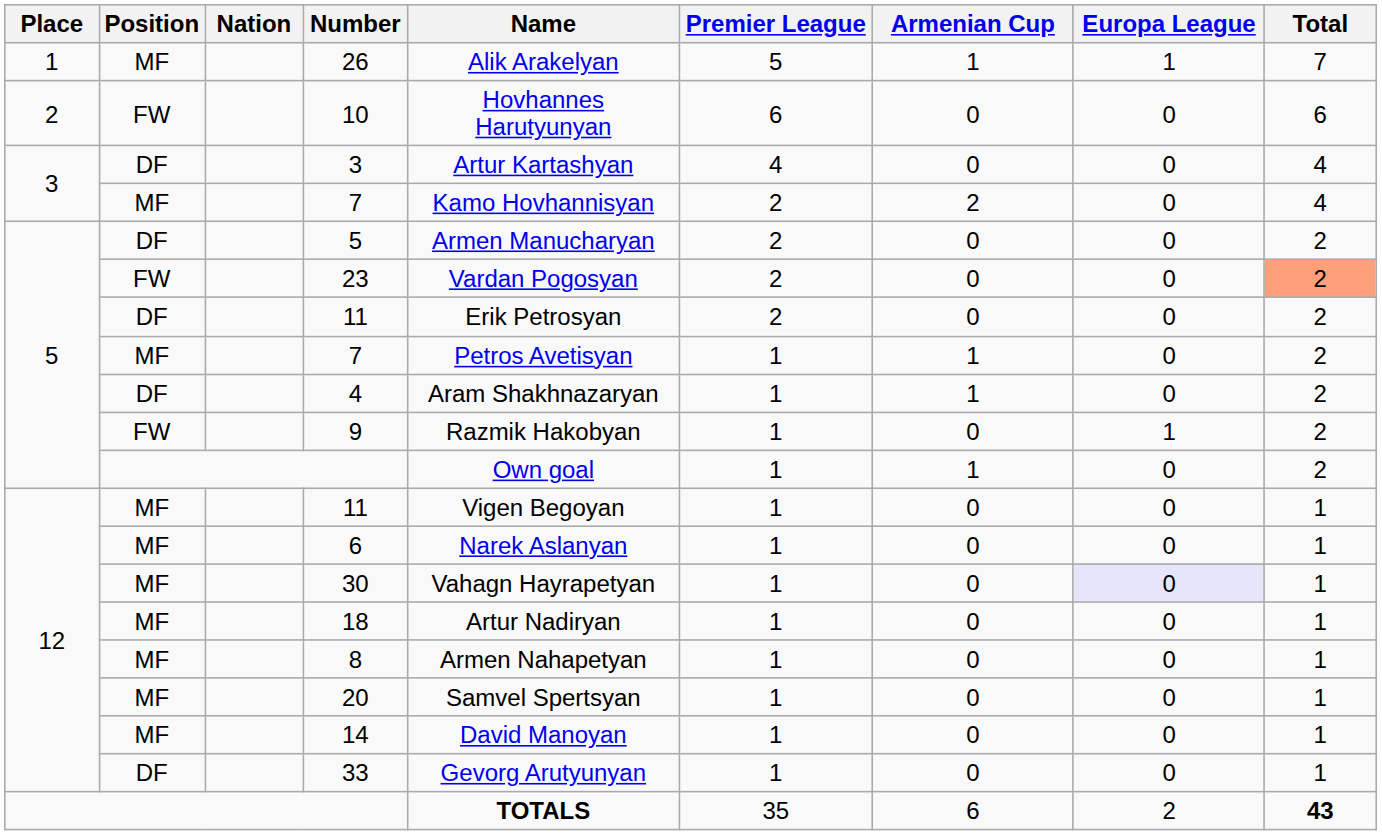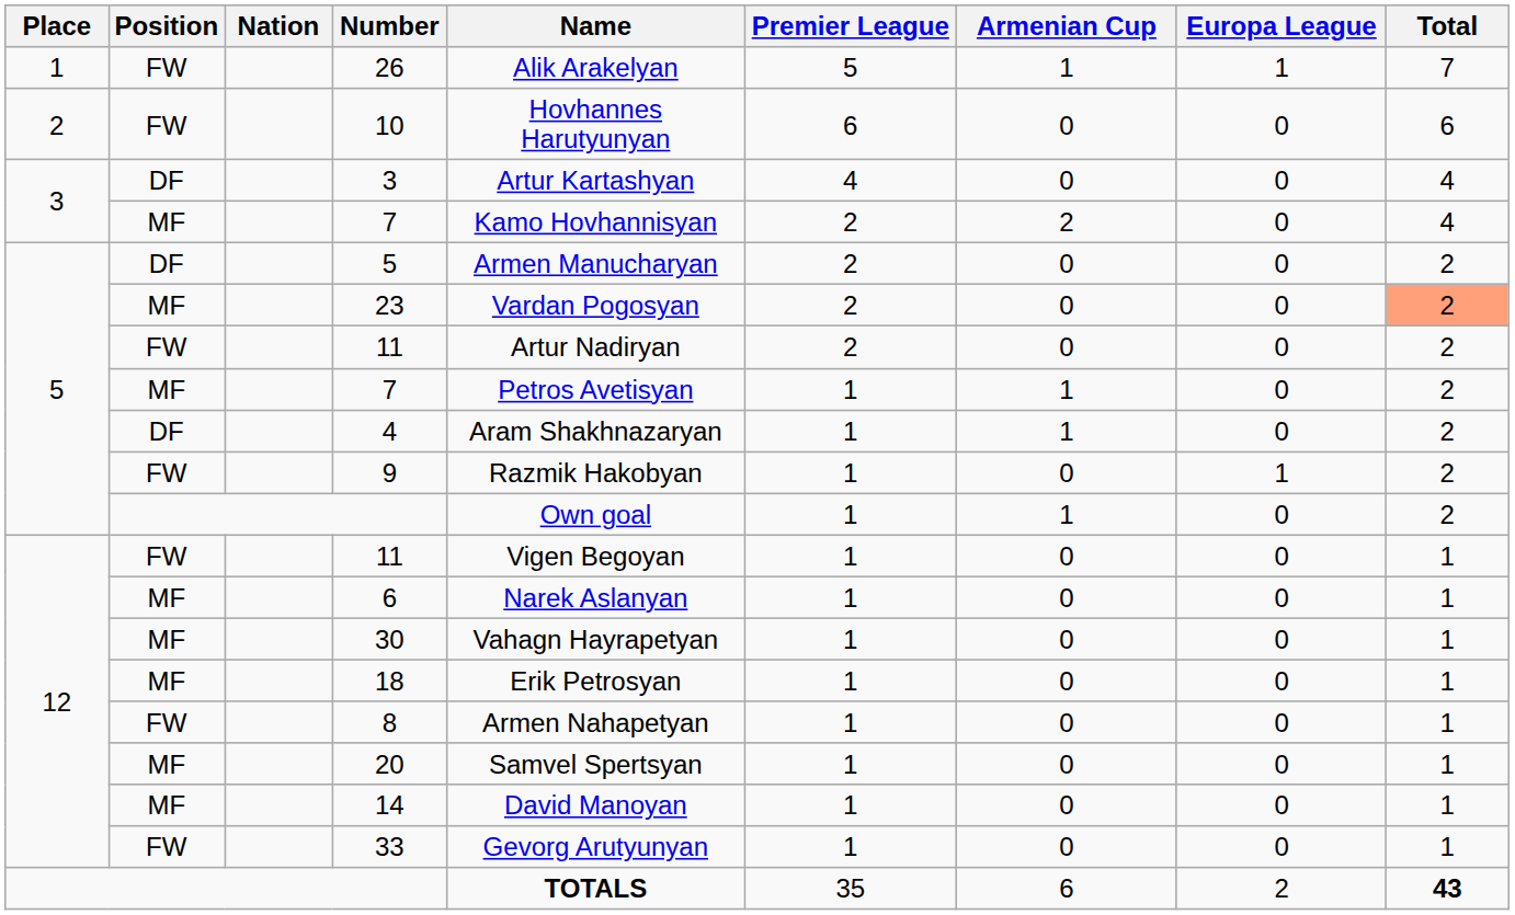 <table class="wikitable" style="font-size: 95%; text-align: center;">
 <tr>
 <th width=60>Place</th>
 <th width=60>Position</th>
 <th width=60>Nation</th>
 <th width=60>Number</th>
 <th width=200>Name</th>
 <th width=150><a href='#'>Premier League</a></th>
 <th width=150><a href='#'>Armenian Cup</a></th>
 <th width=150><a href='#'>Europa League</a></th>
 <th width=80><strong>Total</strong></th>
 </tr>
 <tr>
 <td>1</td>
-<td>MF</td>
+<td>FW</td>
 <td></td>
 <td>26</td>
 <td><a href='#'>Alik Arakelyan</a></td>
 <td>5</td>
 <td>1</td>
 <td>1</td>
 <td>7</td>
 </tr>
 <tr>
 <td>2</td>
 <td>FW</td>
 <td></td>
 <td>10</td>
 <td><a href='#'>Hovhannes Harutyunyan</a></td>
 <td>6</td>
 <td>0</td>
 <td>0</td>
 <td>6</td>
 </tr>
 <tr>
 <td rowspan="2">3</td>
 <td>DF</td>
 <td></td>
 <td>3</td>
 <td><a href='#'>Artur Kartashyan</a></td>
 <td>4</td>
 <td>0</td>
 <td>0</td>
 <td>4</td>
 </tr>
 <tr>
 <td>MF</td>
 <td></td>
 <td>7</td>
 <td><a href='#'>Kamo Hovhannisyan</a></td>
 <td>2</td>
 <td>2</td>
 <td>0</td>
 <td>4</td>
 </tr>
 <tr>
 <td rowspan="7">5</td>
 <td>DF</td>
 <td></td>
 <td>5</td>
 <td><a href='#'>Armen Manucharyan</a></td>
 <td>2</td>
 <td>0</td>
 <td>0</td>
 <td>2</td>
 </tr>
 <tr>
-<td>FW</td>
+<td>MF</td>
 <td></td>
 <td>23</td>
 <td><a href='#'>Vardan Pogosyan</a></td>
 <td>2</td>
 <td>0</td>
 <td>0</td>
 <td style="background: lightsalmon;">2</td>
 </tr>
 <tr>
-<td>DF</td>
+<td>FW</td>
 <td></td>
 <td>11</td>
-<td>Erik Petrosyan</td>
+<td>Artur Nadiryan</td>
 <td>2</td>
 <td>0</td>
 <td>0</td>
 <td>2</td>
 </tr>
 <tr>
 <td>MF</td>
 <td></td>
 <td>7</td>
 <td><a href='#'>Petros Avetisyan</a></td>
 <td>1</td>
 <td>1</td>
 <td>0</td>
 <td>2</td>
 </tr>
 <tr>
 <td>DF</td>
 <td></td>
 <td>4</td>
 <td>Aram Shakhnazaryan</td>
 <td>1</td>
 <td>1</td>
 <td>0</td>
 <td>2</td>
 </tr>
 <tr>
 <td>FW</td>
 <td></td>
 <td>9</td>
 <td>Razmik Hakobyan</td>
 <td>1</td>
 <td>0</td>
 <td>1</td>
 <td>2</td>
 </tr>
 <tr>
 <td colspan="3"></td>
 <td><a href='#'>Own goal</a></td>
 <td>1</td>
 <td>1</td>
 <td>0</td>
 <td>2</td>
 </tr>
 <tr>
 <td rowspan="8">12</td>
-<td>MF</td>
+<td>FW</td>
 <td></td>
 <td>11</td>
 <td>Vigen Begoyan</td>
 <td>1</td>
 <td>0</td>
 <td>0</td>
 <td>1</td>
 </tr>
 <tr>
 <td>MF</td>
 <td></td>
 <td>6</td>
 <td><a href='#'>Narek Aslanyan</a></td>
 <td>1</td>
 <td>0</td>
 <td>0</td>
 <td>1</td>
 </tr>
 <tr>
 <td>MF</td>
 <td></td>
 <td>30</td>
 <td>Vahagn Hayrapetyan</td>
 <td>1</td>
 <td>0</td>
-<td style="background: lavender;">0</td>
+<td>0</td>
 <td>1</td>
 </tr>
 <tr>
 <td>MF</td>
 <td></td>
 <td>18</td>
-<td>Artur Nadiryan</td>
+<td>Erik Petrosyan</td>
 <td>1</td>
 <td>0</td>
 <td>0</td>
 <td>1</td>
 </tr>
 <tr>
-<td>MF</td>
+<td>FW</td>
 <td></td>
 <td>8</td>
 <td>Armen Nahapetyan</td>
 <td>1</td>
 <td>0</td>
 <td>0</td>
 <td>1</td>
 </tr>
 <tr>
 <td>MF</td>
 <td></td>
 <td>20</td>
 <td>Samvel Spertsyan</td>
 <td>1</td>
 <td>0</td>
 <td>0</td>
 <td>1</td>
 </tr>
 <tr>
 <td>MF</td>
 <td></td>
 <td>14</td>
 <td><a href='#'>David Manoyan</a></td>
 <td>1</td>
 <td>0</td>
 <td>0</td>
 <td>1</td>
 </tr>
 <tr>
-<td>DF</td>
+<td>FW</td>
 <td></td>
 <td>33</td>
 <td><a href='#'>Gevorg Arutyunyan</a></td>
 <td>1</td>
 <td>0</td>
 <td>0</td>
 <td>1</td>
 </tr>
 <tr>
 <td colspan="4"></td>
 <td><strong>TOTALS</strong></td>
 <td>35</td>
 <td>6</td>
 <td>2</td>
 <td><strong>43</strong></td>
 </tr>
 </table>
